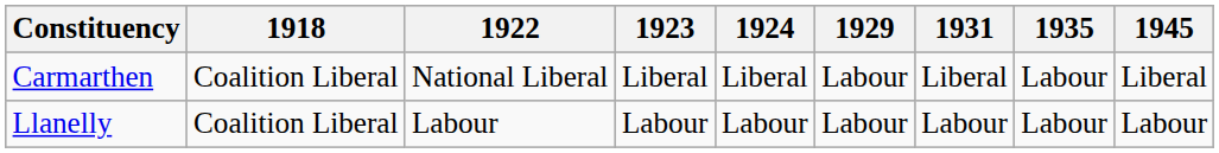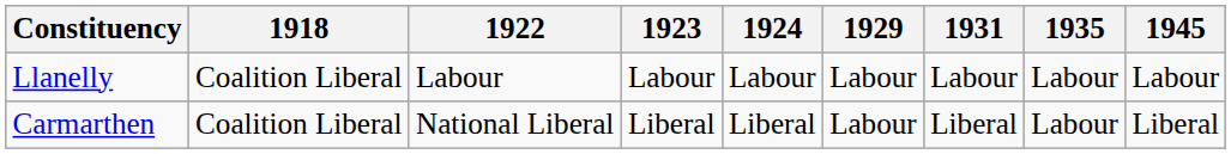 <table class="wikitable">
 <tr>
 <th>Constituency</th>
 <th>1918</th>
 <th>1922</th>
 <th>1923</th>
 <th>1924</th>
 <th>1929</th>
 <th>1931</th>
 <th>1935</th>
 <th>1945</th>
 </tr>
 <tr>
+<td><a href='#'>Llanelly</a></td>
+<td bgcolor=>Coalition Liberal</td>
+<td bgcolor=>Labour</td>
+<td bgcolor=>Labour</td>
+<td bgcolor=>Labour</td>
+<td bgcolor=>Labour</td>
+<td bgcolor=>Labour</td>
+<td bgcolor=>Labour</td>
+<td bgcolor=>Labour</td>
+</tr>
+<tr>
 <td><a href='#'>Carmarthen</a></td>
 <td bgcolor=>Coalition Liberal</td>
 <td bgcolor=>National Liberal</td>
 <td bgcolor=>Liberal</td>
 <td bgcolor=>Liberal</td>
 <td bgcolor=>Labour</td>
 <td bgcolor=>Liberal</td>
 <td bgcolor=>Labour</td>
 <td bgcolor=>Liberal</td>
 </tr>
-<tr>
-<td><a href='#'>Llanelly</a></td>
-<td bgcolor=>Coalition Liberal</td>
-<td bgcolor=>Labour</td>
-<td bgcolor=>Labour</td>
-<td bgcolor=>Labour</td>
-<td bgcolor=>Labour</td>
-<td bgcolor=>Labour</td>
-<td bgcolor=>Labour</td>
-<td bgcolor=>Labour</td>
-</tr>
 </table>
